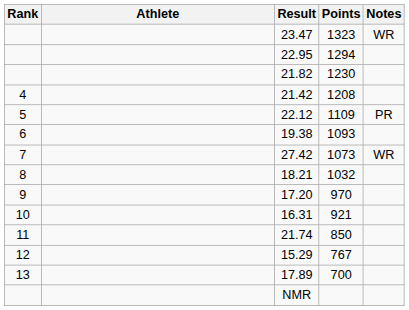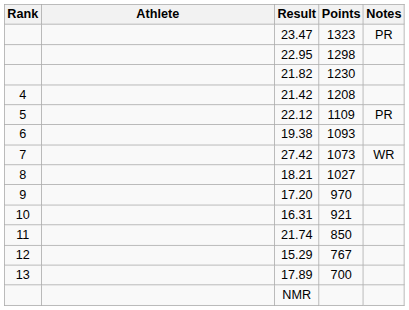 <table class="wikitable" style="text-align:center">
 <tr>
 <th>Rank</th>
 <th Style="width:18em">Athlete</th>
 <th>Result</th>
 <th>Points</th>
 <th>Notes</th>
 </tr>
 <tr>
 <td></td>
 <td style="text-align:left"></td>
 <td>23.47</td>
 <td>1323</td>
-<td>WR</td>
+<td>PR</td>
 </tr>
 <tr>
 <td></td>
 <td style="text-align:left"></td>
 <td>22.95</td>
-<td>1294</td>
+<td>1298</td>
 <td></td>
 </tr>
 <tr>
 <td></td>
 <td style="text-align:left"></td>
 <td>21.82</td>
 <td>1230</td>
 <td></td>
 </tr>
 <tr>
 <td>4</td>
 <td style="text-align:left"></td>
 <td>21.42</td>
 <td>1208</td>
 <td></td>
 </tr>
 <tr>
 <td>5</td>
 <td style="text-align:left"></td>
 <td>22.12</td>
 <td>1109</td>
 <td>PR</td>
 </tr>
 <tr>
 <td>6</td>
 <td style="text-align:left"></td>
 <td>19.38</td>
 <td>1093</td>
 <td></td>
 </tr>
 <tr>
 <td>7</td>
 <td style="text-align:left"></td>
 <td>27.42</td>
 <td>1073</td>
 <td>WR</td>
 </tr>
 <tr>
 <td>8</td>
 <td style="text-align:left"></td>
 <td>18.21</td>
-<td>1032</td>
+<td>1027</td>
 <td></td>
 </tr>
 <tr>
 <td>9</td>
 <td style="text-align:left"></td>
 <td>17.20</td>
 <td>970</td>
 <td></td>
 </tr>
 <tr>
 <td>10</td>
 <td style="text-align:left"></td>
 <td>16.31</td>
 <td>921</td>
 <td></td>
 </tr>
 <tr>
 <td>11</td>
 <td style="text-align:left"></td>
 <td>21.74</td>
 <td>850</td>
 <td></td>
 </tr>
 <tr>
 <td>12</td>
 <td style="text-align:left"></td>
 <td>15.29</td>
 <td>767</td>
 <td></td>
 </tr>
 <tr>
 <td>13</td>
 <td style="text-align:left"></td>
 <td>17.89</td>
 <td>700</td>
 <td></td>
 </tr>
 <tr>
 <td></td>
 <td style="text-align:left"></td>
 <td>NMR</td>
 <td></td>
 <td></td>
 </tr>
 </table>
